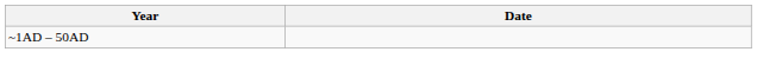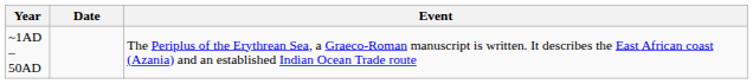 <table class="wikitable" width="100%">
 <tr>
 <th style="width:6%">Year</th>
 <th style="width:10%">Date</th>
+<th>Event</th>
 </tr>
 <tr>
 <td>~1AD – 50AD</td>
 <td></td>
+<td>The <a href='#'>Periplus of the Erythrean Sea</a>, a <a href='#'>Graeco-Roman</a> manuscript is written. It describes the <a href='#'>East African coast (Azania)</a> and an established <a href='#'>Indian Ocean Trade route</a></td>
 </tr>
 </table>
